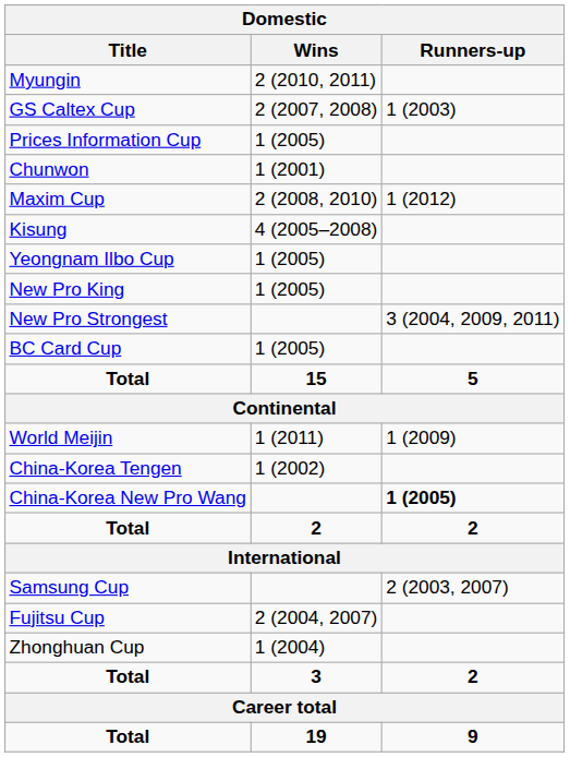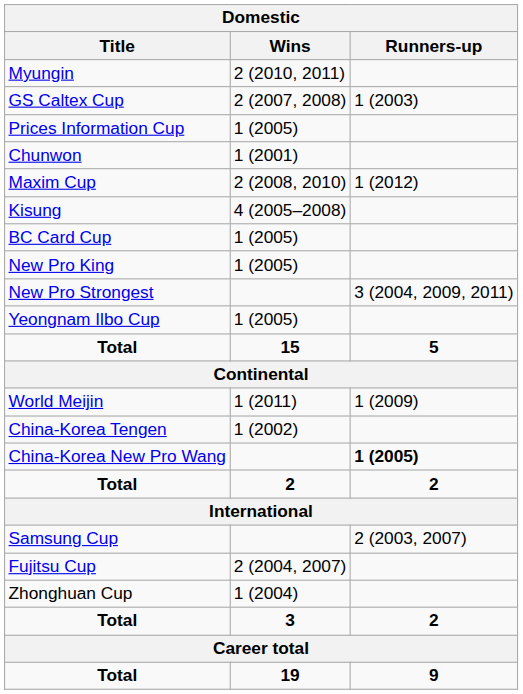 <table class="wikitable">
 <tr>
 <th colspan=3>Domestic</th>
 </tr>
 <tr>
 <th>Title</th>
 <th>Wins</th>
 <th>Runners-up</th>
 </tr>
 <tr>
 <td><a href='#'>Myungin</a></td>
 <td>2 (2010, 2011)</td>
 <td></td>
 </tr>
 <tr>
 <td><a href='#'>GS Caltex Cup</a></td>
 <td>2 (2007, 2008)</td>
 <td>1 (2003)</td>
 </tr>
 <tr>
 <td><a href='#'>Prices Information Cup</a></td>
 <td>1 (2005)</td>
 <td></td>
 </tr>
 <tr>
 <td><a href='#'>Chunwon</a></td>
 <td>1 (2001)</td>
 <td></td>
 </tr>
 <tr>
 <td><a href='#'>Maxim Cup</a></td>
 <td>2 (2008, 2010)</td>
 <td>1 (2012)</td>
 </tr>
 <tr>
 <td><a href='#'>Kisung</a></td>
 <td>4 (2005–2008)</td>
 <td></td>
 </tr>
 <tr>
-<td><a href='#'>Yeongnam Ilbo Cup</a></td>
+<td><a href='#'>BC Card Cup</a></td>
 <td>1 (2005)</td>
 <td></td>
 </tr>
 <tr>
 <td><a href='#'>New Pro King</a></td>
 <td>1 (2005)</td>
 <td></td>
 </tr>
 <tr>
 <td><a href='#'>New Pro Strongest</a></td>
 <td></td>
 <td>3 (2004, 2009, 2011)</td>
 </tr>
 <tr>
-<td><a href='#'>BC Card Cup</a></td>
+<td><a href='#'>Yeongnam Ilbo Cup</a></td>
 <td>1 (2005)</td>
 <td></td>
 </tr>
 <tr align="center">
 <td><strong>Total</strong></td>
 <td><strong>15</strong></td>
 <td><strong>5</strong></td>
 </tr>
 <tr>
 <th colspan=3>Continental</th>
 </tr>
 <tr>
 <td><a href='#'>World Meijin</a></td>
 <td>1 (2011)</td>
 <td>1 (2009)</td>
 </tr>
 <tr>
 <td><a href='#'>China-Korea Tengen</a></td>
 <td>1 (2002)</td>
 <td></td>
 </tr>
 <tr>
 <td><a href='#'>China-Korea New Pro Wang</a></td>
 <td></td>
 <td><strong>1 (2005)</strong></td>
 </tr>
 <tr align="center">
 <td><strong>Total</strong></td>
 <td><strong>2</strong></td>
 <td><strong>2</strong></td>
 </tr>
 <tr>
 <th colspan=3>International</th>
 </tr>
 <tr>
 <td><a href='#'>Samsung Cup</a></td>
 <td></td>
 <td>2 (2003, 2007)</td>
 </tr>
 <tr>
 <td><a href='#'>Fujitsu Cup</a></td>
 <td>2 (2004, 2007)</td>
 <td></td>
 </tr>
 <tr>
 <td>Zhonghuan Cup</td>
 <td>1 (2004)</td>
 <td></td>
 </tr>
 <tr align="center">
 <td><strong>Total</strong></td>
 <td><strong>3</strong></td>
 <td><strong>2</strong></td>
 </tr>
 <tr>
 <th colspan=3>Career total</th>
 </tr>
 <tr align="center">
 <td><strong>Total</strong></td>
 <td><strong>19</strong></td>
 <td><strong>9</strong></td>
 </tr>
 </table>
